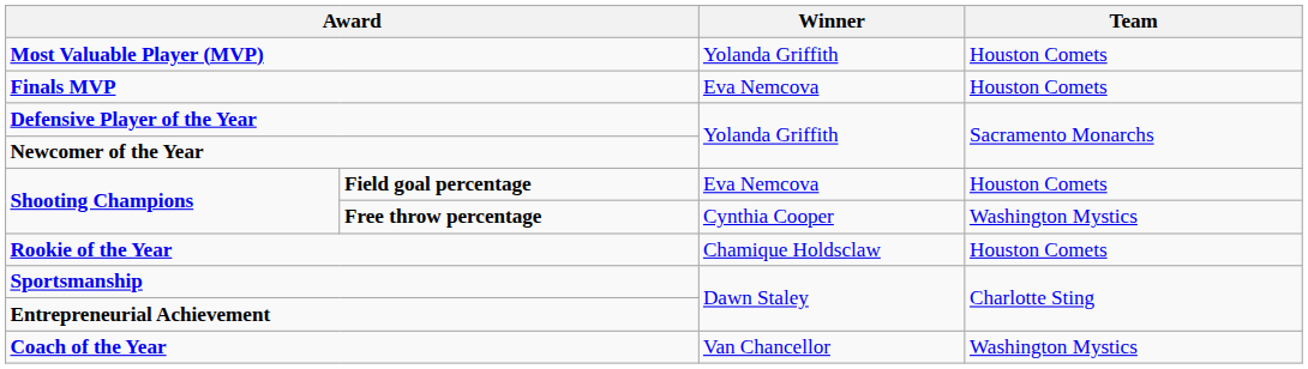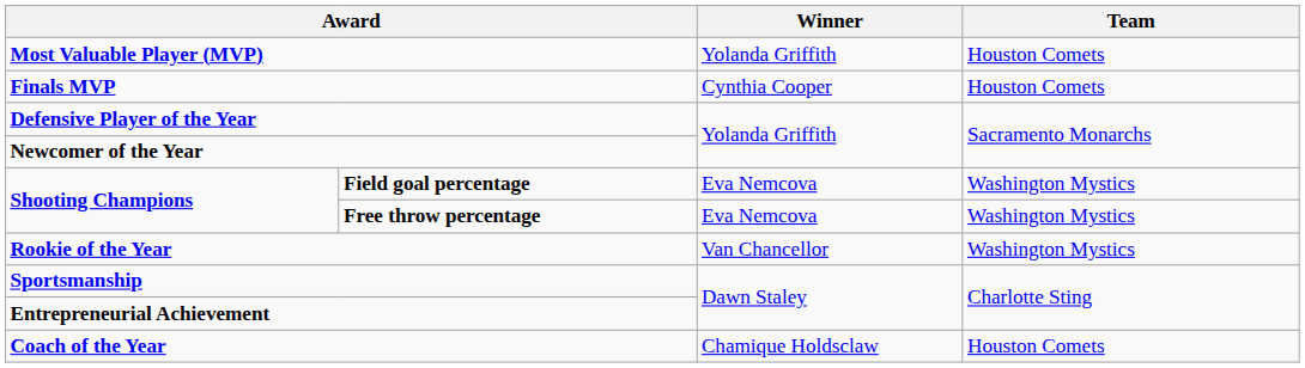 <table class="wikitable" style="width: 80%">
 <tr>
 <th colspan="2" width="39%">Award</th>
 <th width=15%>Winner</th>
 <th width=19%>Team</th>
 </tr>
 <tr>
 <td colspan="2"><strong><a href='#'>Most Valuable Player (MVP)</a></strong></td>
 <td><a href='#'>Yolanda Griffith</a></td>
 <td><a href='#'>Houston Comets</a></td>
 </tr>
 <tr>
 <td colspan="2"><strong><a href='#'>Finals MVP</a></strong></td>
-<td><a href='#'>Eva Nemcova</a></td>
+<td><a href='#'>Cynthia Cooper</a></td>
 <td><a href='#'>Houston Comets</a></td>
 </tr>
 <tr>
 <td colspan="2"><strong><a href='#'>Defensive Player of the Year</a></strong></td>
 <td rowspan="2"><a href='#'>Yolanda Griffith</a></td>
 <td rowspan="2"><a href='#'>Sacramento Monarchs</a></td>
 </tr>
 <tr>
 <td colspan="2"><strong>Newcomer of the Year</strong></td>
 </tr>
 <tr>
 <td rowspan="2"><strong><a href='#'>Shooting Champions</a></strong></td>
 <td><strong>Field goal percentage</strong></td>
 <td><a href='#'>Eva Nemcova</a></td>
-<td><a href='#'>Houston Comets</a></td>
+<td><a href='#'>Washington Mystics</a></td>
 </tr>
 <tr>
 <td><strong>Free throw percentage</strong></td>
-<td><a href='#'>Cynthia Cooper</a></td>
+<td><a href='#'>Eva Nemcova</a></td>
 <td><a href='#'>Washington Mystics</a></td>
 </tr>
 <tr>
 <td colspan="2"><strong><a href='#'>Rookie of the Year</a></strong></td>
-<td><a href='#'>Chamique Holdsclaw</a></td>
-<td><a href='#'>Houston Comets</a></td>
+<td><a href='#'>Van Chancellor</a></td>
+<td><a href='#'>Washington Mystics</a></td>
 </tr>
 <tr>
 <td colspan="2"><strong><a href='#'>Sportsmanship</a></strong></td>
 <td rowspan="2"><a href='#'>Dawn Staley</a></td>
 <td rowspan="2"><a href='#'>Charlotte Sting</a></td>
 </tr>
 <tr>
 <td colspan="2"><strong>Entrepreneurial Achievement</strong></td>
 </tr>
 <tr>
 <td colspan="2"><strong><a href='#'>Coach of the Year</a></strong></td>
-<td><a href='#'>Van Chancellor</a></td>
-<td><a href='#'>Washington Mystics</a></td>
+<td><a href='#'>Chamique Holdsclaw</a></td>
+<td><a href='#'>Houston Comets</a></td>
 </tr>
 </table>
